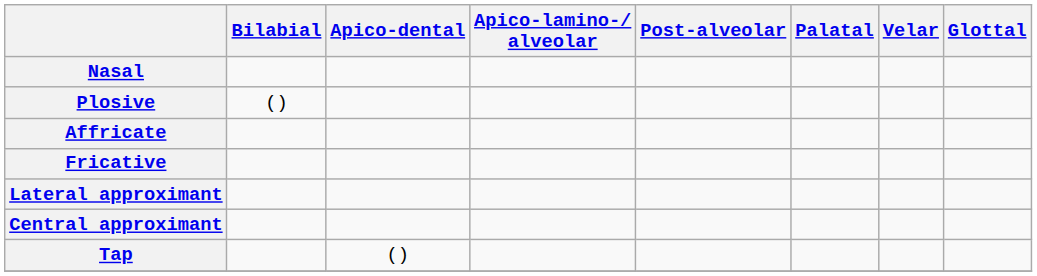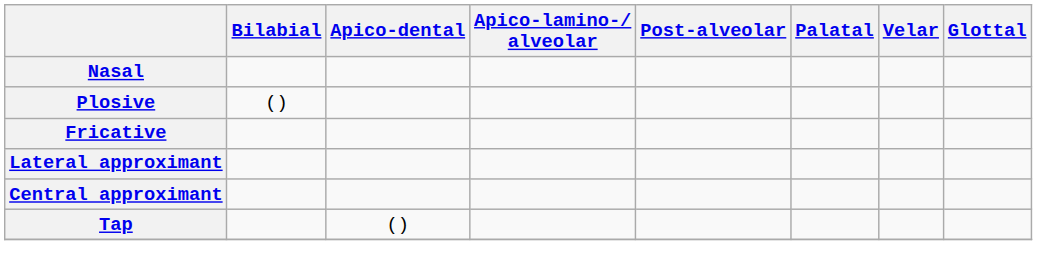 <table class="wikitable">
 <tr>
 <th></th>
 <th><a href='#'>Bilabial</a></th>
 <th><a href='#'>Apico-dental</a></th>
 <th><a href='#'>Apico-lamino-/<br>alveolar</a></th>
 <th><a href='#'>Post-alveolar</a></th>
 <th><a href='#'>Palatal</a></th>
 <th><a href='#'>Velar</a></th>
 <th><a href='#'>Glottal</a></th>
 </tr>
 <tr align=center>
 <th><a href='#'>Nasal</a></th>
 <td></td>
 <td></td>
 <td></td>
 <td></td>
 <td></td>
 <td></td>
 <td></td>
 </tr>
 <tr align=center>
 <th><a href='#'>Plosive</a></th>
 <td>()</td>
 <td></td>
 <td></td>
 <td></td>
 <td></td>
 <td>  </td>
-<td></td>
-</tr>
-<tr align=center>
-<th><a href='#'>Affricate</a></th>
-<td></td>
-<td></td>
-<td></td>
-<td></td>
-<td></td>
-<td></td>
 <td></td>
 </tr>
 <tr align=center>
 <th><a href='#'>Fricative</a></th>
 <td></td>
 <td></td>
 <td></td>
 <td></td>
 <td></td>
 <td></td>
 <td></td>
 </tr>
 <tr align=center>
 <th><a href='#'>Lateral approximant</a></th>
 <td></td>
 <td></td>
 <td></td>
 <td></td>
 <td></td>
 <td></td>
 <td></td>
 </tr>
 <tr align=center>
 <th><a href='#'>Central approximant</a></th>
 <td></td>
 <td></td>
 <td></td>
 <td></td>
 <td></td>
 <td></td>
 <td></td>
 </tr>
 <tr align=center>
 <th><a href='#'>Tap</a></th>
 <td></td>
 <td>()</td>
 <td></td>
 <td></td>
 <td></td>
 <td></td>
 <td></td>
 </tr>
 <tr align=center>
 </tr>
 </table>
